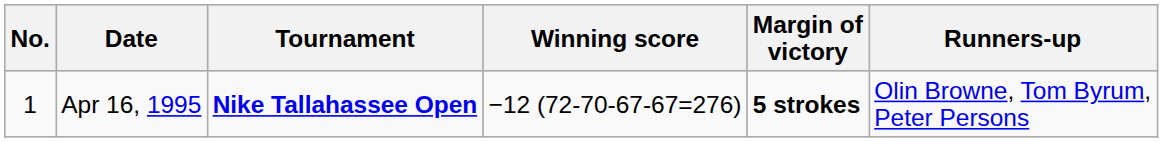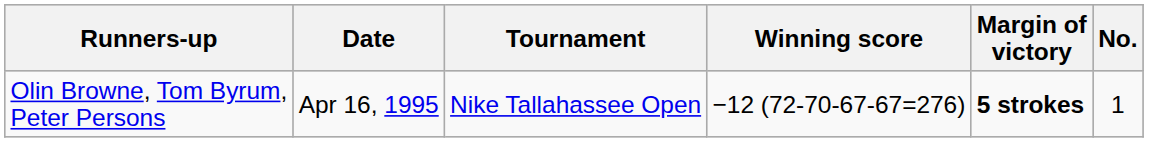 <table class="wikitable" style="font-size:95%;">
 <tr>
-<th>No.</th>
+<th>Runners-up</th>
 <th>Date</th>
 <th>Tournament</th>
 <th>Winning score</th>
 <th>Margin of<br>victory</th>
-<th>Runners-up</th>
+<th>No.</th>
 </tr>
 <tr>
-<td align=center>1</td>
+<td> <a href='#'>Olin Browne</a>,  <a href='#'>Tom Byrum</a>,<br> <a href='#'>Peter Persons</a></td>
 <td align=right>Apr 16, <a href='#'>1995</a></td>
-<td><strong><a href='#'>Nike Tallahassee Open</a></strong></td>
+<td><a href='#'>Nike Tallahassee Open</a></td>
 <td>−12 (72-70-67-67=276)</td>
 <td><strong>5 strokes</strong></td>
-<td> <a href='#'>Olin Browne</a>,  <a href='#'>Tom Byrum</a>,<br> <a href='#'>Peter Persons</a></td>
+<td align=center>1</td>
 </tr>
 </table>
